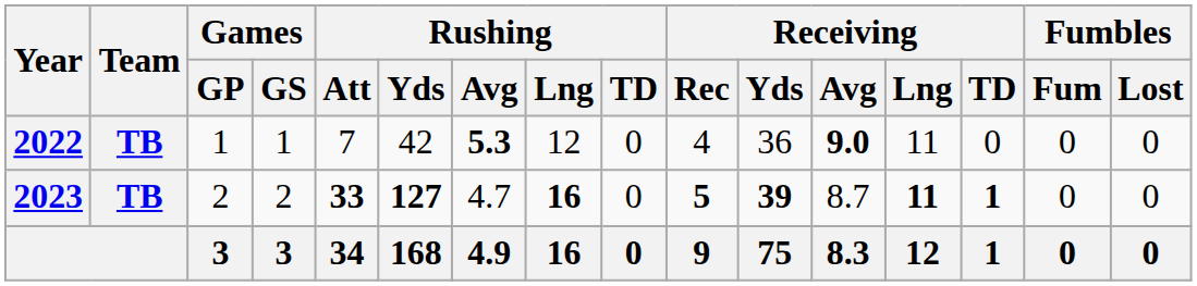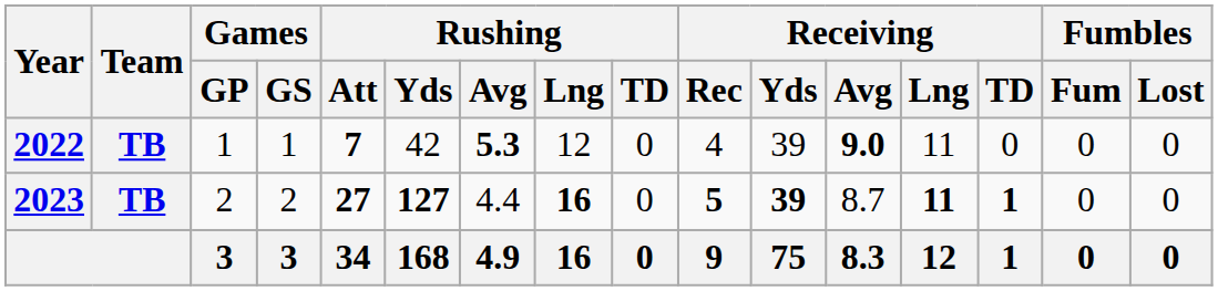 <table class="wikitable" style="text-align:center">
 <tr>
 <th rowspan="2">Year</th>
 <th rowspan="2">Team</th>
 <th colspan="2">Games</th>
 <th colspan="5">Rushing</th>
 <th colspan="5">Receiving</th>
 <th colspan="2">Fumbles</th>
 </tr>
 <tr>
 <th>GP</th>
 <th>GS</th>
 <th>Att</th>
 <th>Yds</th>
 <th>Avg</th>
 <th>Lng</th>
 <th>TD</th>
 <th>Rec</th>
 <th>Yds</th>
 <th>Avg</th>
 <th>Lng</th>
 <th>TD</th>
 <th>Fum</th>
 <th>Lost</th>
 </tr>
 <tr>
 <th><a href='#'>2022</a></th>
 <th><a href='#'>TB</a></th>
 <td>1</td>
 <td>1</td>
-<td>7</td>
+<td><strong>7</strong></td>
 <td>42</td>
 <td><strong>5.3</strong></td>
 <td>12</td>
 <td>0</td>
 <td>4</td>
-<td>36</td>
+<td>39</td>
 <td><strong>9.0</strong></td>
 <td>11</td>
 <td>0</td>
 <td>0</td>
 <td>0</td>
 </tr>
 <tr>
 <th><a href='#'>2023</a></th>
 <th><a href='#'>TB</a></th>
 <td>2</td>
 <td>2</td>
-<td><strong>33</strong></td>
+<td><strong>27</strong></td>
 <td><strong>127</strong></td>
-<td>4.7</td>
+<td>4.4</td>
 <td><strong>16</strong></td>
 <td>0</td>
 <td><strong>5</strong></td>
 <td><strong>39</strong></td>
 <td>8.7</td>
 <td><strong>11</strong></td>
 <td><strong>1</strong></td>
 <td>0</td>
 <td>0</td>
 </tr>
 <tr>
 <th colspan="2"></th>
 <th>3</th>
 <th>3</th>
 <th>34</th>
 <th>168</th>
 <th>4.9</th>
 <th>16</th>
 <th>0</th>
 <th>9</th>
 <th>75</th>
 <th>8.3</th>
 <th>12</th>
 <th>1</th>
 <th>0</th>
 <th>0</th>
 </tr>
 </table>
